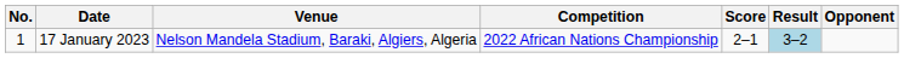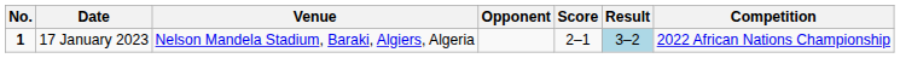 <table class="wikitable sortable">
 <tr>
 <th scope="col">No.</th>
 <th scope="col">Date</th>
 <th scope="col">Venue</th>
-<th scope="col">Competition</th>
+<th scope="col">Opponent</th>
 <th scope="col">Score</th>
 <th scope="col">Result</th>
-<th scope="col">Opponent</th>
+<th scope="col">Competition</th>
 </tr>
 <tr>
-<td align="center">1</td>
+<td align="center"><strong>1</strong></td>
 <td>17 January 2023</td>
 <td><a href='#'>Nelson Mandela Stadium</a>, <a href='#'>Baraki</a>, <a href='#'>Algiers</a>, Algeria</td>
-<td><a href='#'>2022 African Nations Championship</a></td>
+<td></td>
 <td align="center">2–1</td>
 <td align="center" style="background: lightblue;">3–2</td>
-<td></td>
+<td><a href='#'>2022 African Nations Championship</a></td>
 </tr>
 </table>
